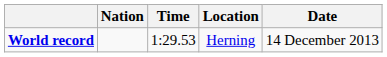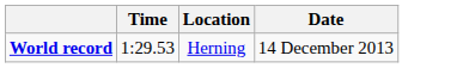 <table class=wikitable style=text-align:center>
 <tr>
 <th></th>
-<th>Nation</th>
 <th>Time</th>
 <th>Location</th>
 <th>Date</th>
 </tr>
 <tr>
 <td><strong><a href='#'>World record</a></strong></td>
-<td align=left></td>
 <td align=left>1:29.53</td>
 <td><a href='#'>Herning</a></td>
 <td>14 December 2013</td>
 </tr>
 </table>
